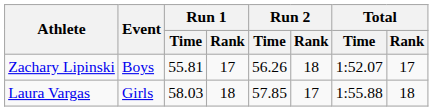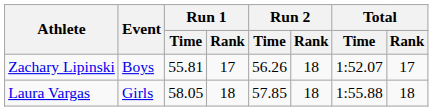 <table class="wikitable" style="font-size:90%">
 <tr>
 <th rowspan="2">Athlete</th>
 <th rowspan="2">Event</th>
 <th colspan="2">Run 1</th>
 <th colspan="2">Run 2</th>
 <th colspan="2">Total</th>
 </tr>
 <tr style="font-size:95%">
 <th>Time</th>
 <th>Rank</th>
 <th>Time</th>
 <th>Rank</th>
 <th>Time</th>
 <th>Rank</th>
 </tr>
 <tr align=center>
 <td align=left><a href='#'>Zachary Lipinski</a></td>
 <td align=left><a href='#'>Boys</a></td>
 <td>55.81</td>
 <td>17</td>
 <td>56.26</td>
 <td>18</td>
 <td>1:52.07</td>
 <td>17</td>
 </tr>
 <tr align=center>
 <td align=left><a href='#'>Laura Vargas</a></td>
 <td align=left><a href='#'>Girls</a></td>
-<td>58.03</td>
+<td>58.05</td>
 <td>18</td>
 <td>57.85</td>
-<td>17</td>
+<td>18</td>
 <td>1:55.88</td>
 <td>18</td>
 </tr>
 </table>
